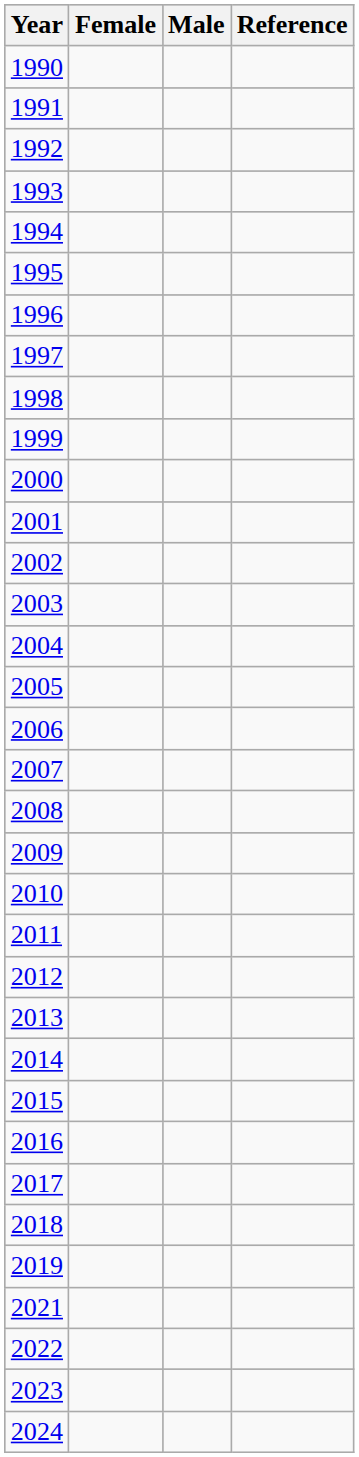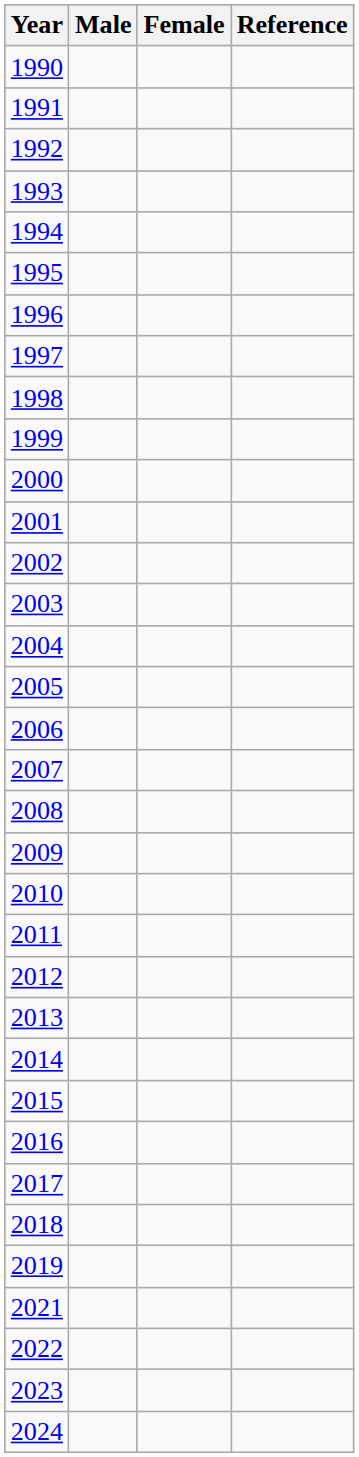 <table class="wikitable">
 <tr>
 <th>Year</th>
+<th>Male</th>
 <th>Female</th>
-<th>Male</th>
 <th>Reference</th>
 </tr>
 <tr>
 <td><a href='#'>1990</a></td>
 <td></td>
 <td></td>
 <td></td>
 </tr>
 <tr>
 <td><a href='#'>1991</a></td>
 <td></td>
 <td></td>
 <td></td>
 </tr>
 <tr>
 <td><a href='#'>1992</a></td>
 <td></td>
 <td></td>
 <td></td>
 </tr>
 <tr>
 <td><a href='#'>1993</a></td>
 <td></td>
 <td></td>
 <td></td>
 </tr>
 <tr>
 <td><a href='#'>1994</a></td>
 <td></td>
 <td></td>
 <td></td>
 </tr>
 <tr>
 <td><a href='#'>1995</a></td>
 <td></td>
 <td></td>
 <td></td>
 </tr>
 <tr>
 <td><a href='#'>1996</a></td>
 <td></td>
 <td></td>
 <td></td>
 </tr>
 <tr>
 <td><a href='#'>1997</a></td>
 <td></td>
 <td></td>
 <td></td>
 </tr>
 <tr>
 <td><a href='#'>1998</a></td>
 <td></td>
 <td></td>
 <td></td>
 </tr>
 <tr>
 <td><a href='#'>1999</a></td>
 <td></td>
 <td></td>
 <td></td>
 </tr>
 <tr>
 <td><a href='#'>2000</a></td>
 <td></td>
 <td></td>
 <td></td>
 </tr>
 <tr>
 <td><a href='#'>2001</a></td>
 <td></td>
 <td></td>
 <td></td>
 </tr>
 <tr>
 <td><a href='#'>2002</a></td>
 <td></td>
 <td></td>
 <td></td>
 </tr>
 <tr>
 <td><a href='#'>2003</a></td>
 <td></td>
 <td></td>
 <td></td>
 </tr>
 <tr>
 <td><a href='#'>2004</a></td>
 <td></td>
 <td></td>
 <td></td>
 </tr>
 <tr>
 <td><a href='#'>2005</a></td>
 <td></td>
 <td></td>
 <td></td>
 </tr>
 <tr>
 <td><a href='#'>2006</a></td>
 <td></td>
 <td></td>
 <td></td>
 </tr>
 <tr>
 <td><a href='#'>2007</a></td>
 <td></td>
 <td></td>
 <td></td>
 </tr>
 <tr>
 <td><a href='#'>2008</a></td>
 <td></td>
 <td></td>
 <td></td>
 </tr>
 <tr>
 <td><a href='#'>2009</a></td>
 <td></td>
 <td></td>
 <td></td>
 </tr>
 <tr>
 <td><a href='#'>2010</a></td>
 <td></td>
 <td></td>
 <td></td>
 </tr>
 <tr>
 <td><a href='#'>2011</a></td>
 <td></td>
 <td></td>
 <td></td>
 </tr>
 <tr>
 <td><a href='#'>2012</a></td>
 <td></td>
 <td></td>
 <td></td>
 </tr>
 <tr>
 <td><a href='#'>2013</a></td>
 <td></td>
 <td></td>
 <td></td>
 </tr>
 <tr>
 <td><a href='#'>2014</a></td>
 <td></td>
 <td></td>
 <td></td>
 </tr>
 <tr>
 <td><a href='#'>2015</a></td>
 <td></td>
 <td></td>
 <td></td>
 </tr>
 <tr>
 <td><a href='#'>2016</a></td>
 <td></td>
 <td></td>
 <td></td>
 </tr>
 <tr>
 <td><a href='#'>2017</a></td>
 <td></td>
 <td></td>
 <td></td>
 </tr>
 <tr>
 <td><a href='#'>2018</a></td>
 <td></td>
 <td></td>
 <td></td>
 </tr>
 <tr>
 <td><a href='#'>2019</a></td>
 <td></td>
 <td></td>
 <td></td>
 </tr>
 <tr>
 <td><a href='#'>2021</a></td>
 <td></td>
 <td></td>
 <td></td>
 </tr>
 <tr>
 <td><a href='#'>2022</a></td>
 <td></td>
 <td></td>
 <td></td>
 </tr>
 <tr>
 <td><a href='#'>2023</a></td>
 <td></td>
 <td></td>
 <td></td>
 </tr>
 <tr>
 <td><a href='#'>2024</a></td>
 <td></td>
 <td></td>
 <td></td>
 </tr>
 </table>
